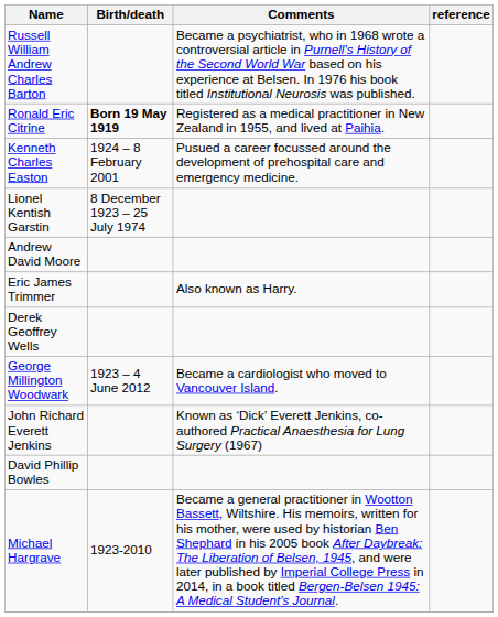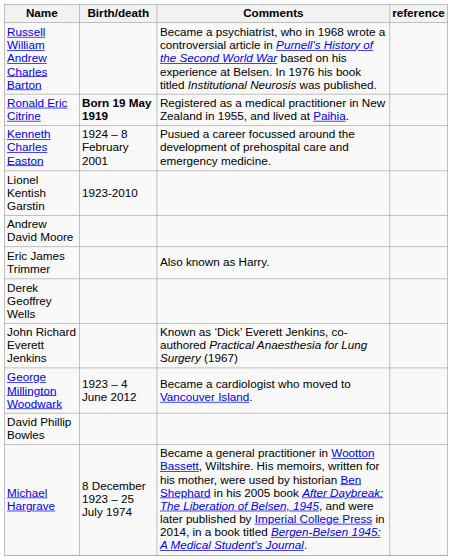 <table class="wikitable">
 <tr>
 <th>Name</th>
 <th>Birth/death</th>
 <th>Comments</th>
 <th>reference</th>
 </tr>
 <tr>
 <td><a href='#'>Russell William Andrew Charles Barton</a></td>
 <td></td>
 <td>Became a psychiatrist, who in 1968 wrote a controversial article in <em><a href='#'>Purnell's History of the Second World War</a></em> based on his experience at Belsen. In 1976 his book titled <em>Institutional Neurosis</em> was published.</td>
 <td></td>
 </tr>
 <tr>
 <td><a href='#'>Ronald Eric Citrine</a></td>
 <td><strong>Born 19 May 1919</strong></td>
 <td>Registered as a medical practitioner in New Zealand in 1955, and lived at <a href='#'>Paihia</a>.</td>
 <td></td>
 </tr>
 <tr>
 <td><a href='#'>Kenneth Charles Easton</a></td>
 <td>1924 – 8 February 2001</td>
 <td>Pusued a career focussed around the development of prehospital care and emergency medicine.</td>
 <td></td>
 </tr>
 <tr>
 <td>Lionel Kentish Garstin</td>
-<td>8 December 1923 – 25 July 1974</td>
+<td>1923-2010</td>
 <td></td>
 <td></td>
 </tr>
 <tr>
 <td>Andrew David Moore</td>
 <td></td>
 <td></td>
 <td></td>
 </tr>
 <tr>
 <td>Eric James Trimmer</td>
 <td></td>
 <td>Also known as Harry.</td>
 <td></td>
 </tr>
 <tr>
 <td>Derek Geoffrey Wells</td>
 <td></td>
 <td></td>
 <td></td>
 </tr>
 <tr>
+<td>John Richard Everett Jenkins</td>
+<td></td>
+<td>Known as ‘Dick’ Everett Jenkins, co-authored <em>Practical Anaesthesia for Lung Surgery</em> (1967)</td>
+<td></td>
+</tr>
+<tr>
 <td><a href='#'>George Millington Woodwark</a></td>
 <td>1923 – 4 June 2012</td>
 <td>Became a cardiologist who moved to <a href='#'>Vancouver Island</a>.</td>
-<td></td>
-</tr>
-<tr>
-<td>John Richard Everett Jenkins</td>
-<td></td>
-<td>Known as ‘Dick’ Everett Jenkins, co-authored <em>Practical Anaesthesia for Lung Surgery</em> (1967)</td>
 <td></td>
 </tr>
 <tr>
 <td>David Phillip Bowles</td>
 <td></td>
 <td></td>
 <td></td>
 </tr>
 <tr>
 <td><a href='#'>Michael Hargrave</a></td>
-<td>1923-2010</td>
+<td>8 December 1923 – 25 July 1974</td>
 <td>Became a general practitioner in <a href='#'>Wootton Bassett</a>, Wiltshire. His memoirs, written for his mother, were used by historian <a href='#'>Ben Shephard</a> in his 2005 book <em><a href='#'>After Daybreak: The Liberation of Belsen, 1945</a></em>, and were later published by <a href='#'>Imperial College Press</a> in 2014, in a book titled <em><a href='#'>Bergen-Belsen 1945: A Medical Student's Journal</a></em>.</td>
 <td></td>
 </tr>
 <tr>
 </tr>
 </table>
